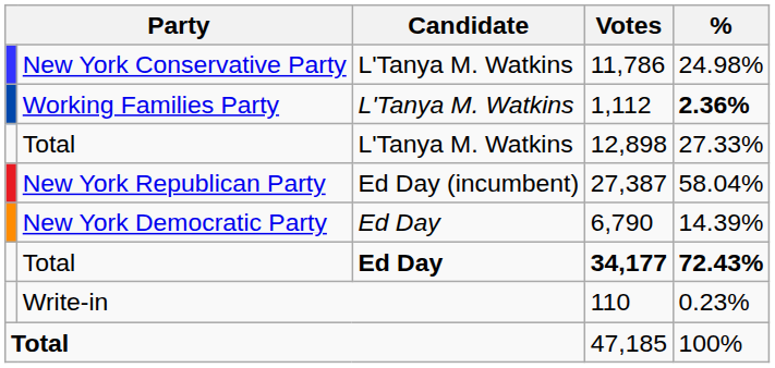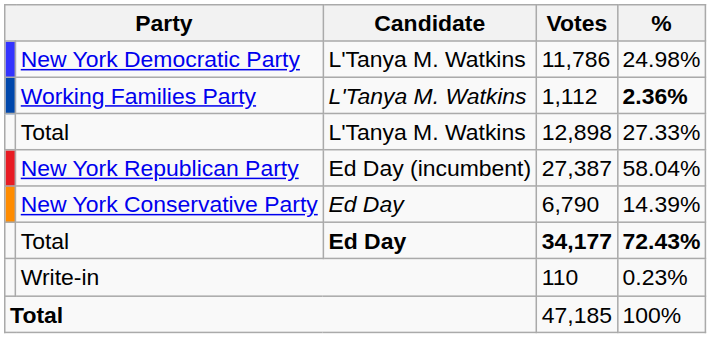 <table class="wikitable" style="font-size: 95%">
 <tr>
 <th colspan="2">Party</th>
 <th>Candidate</th>
 <th>Votes</th>
 <th>%</th>
 </tr>
 <tr>
 <td bgcolor="#3333FF"></td>
-<td><a href='#'>New York Conservative Party</a></td>
+<td><a href='#'>New York Democratic Party</a></td>
 <td>L'Tanya M. Watkins</td>
 <td>11,786</td>
 <td>24.98%</td>
 </tr>
 <tr>
 <td bgcolor="#0047AB"></td>
 <td><a href='#'>Working Families Party</a></td>
 <td><em>L'Tanya M. Watkins</em></td>
 <td>1,112</td>
 <td><strong>2.36%</strong></td>
 </tr>
 <tr>
 <td></td>
 <td>Total</td>
 <td>L'Tanya M. Watkins</td>
 <td>12,898</td>
 <td>27.33%</td>
 </tr>
 <tr>
 <td bgcolor="#E81B23"></td>
 <td><a href='#'>New York Republican Party</a></td>
 <td>Ed Day (incumbent)</td>
 <td>27,387</td>
 <td>58.04%</td>
 </tr>
 <tr>
 <td bgcolor="#FF8C00"></td>
-<td><a href='#'>New York Democratic Party</a></td>
+<td><a href='#'>New York Conservative Party</a></td>
 <td><em>Ed Day</em></td>
 <td>6,790</td>
 <td>14.39%</td>
 </tr>
 <tr>
 <td></td>
 <td>Total</td>
 <td><strong>Ed Day</strong></td>
 <td><strong>34,177</strong></td>
 <td><strong>72.43%</strong></td>
 </tr>
 <tr>
 <td></td>
 <td colspan="2">Write-in</td>
 <td>110</td>
 <td>0.23%</td>
 </tr>
 <tr>
 <td colspan="3"><strong>Total</strong></td>
 <td>47,185</td>
 <td>100%</td>
 </tr>
 </table>
